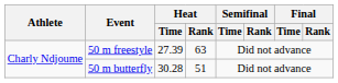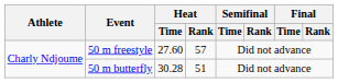 <table class=wikitable style=font-size:90%>
 <tr>
 <th rowspan=2>Athlete</th>
 <th rowspan=2>Event</th>
 <th colspan=2>Heat</th>
 <th colspan=2>Semifinal</th>
 <th colspan=2>Final</th>
 </tr>
 <tr style=font-size:95%>
 <th>Time</th>
 <th>Rank</th>
 <th>Time</th>
 <th>Rank</th>
 <th>Time</th>
 <th>Rank</th>
 </tr>
 <tr align=center>
 <td rowspan="2" align="left"><a href='#'>Charly Ndjoume</a></td>
 <td align=left rowspan="1"><a href='#'>50 m freestyle</a></td>
-<td>27.39</td>
-<td>63</td>
+<td>27.60</td>
+<td>57</td>
 <td colspan="4">Did not advance</td>
 </tr>
 <tr align=center>
 <td align=left rowspan="1"><a href='#'>50 m butterfly</a></td>
 <td>30.28</td>
 <td>51</td>
 <td colspan=4>Did not advance</td>
 </tr>
 </table>
